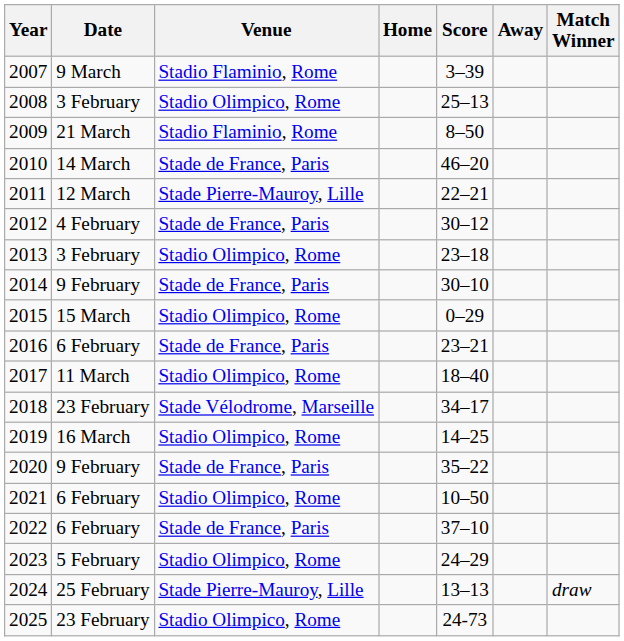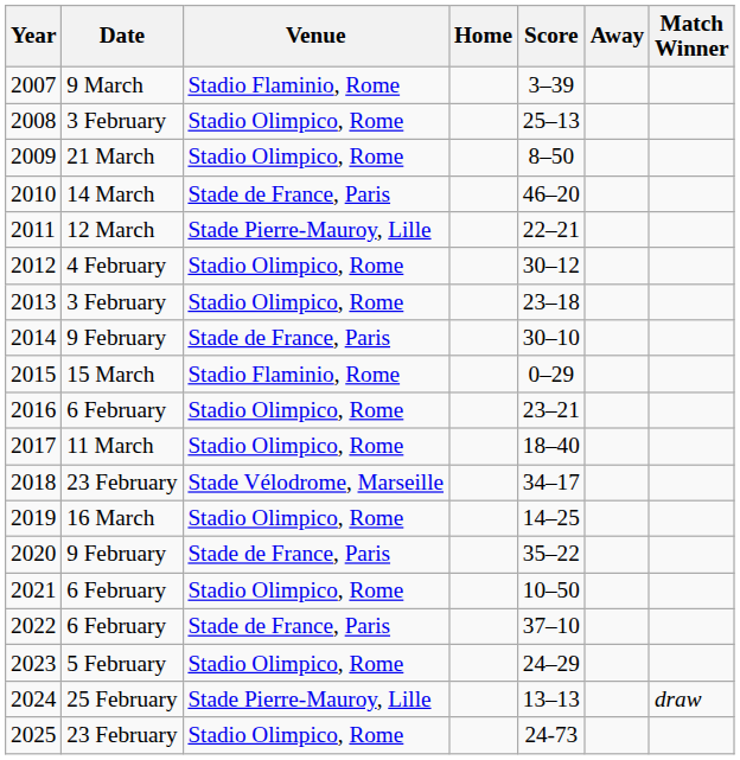 <table class="wikitable">
 <tr>
 <th>Year</th>
 <th>Date</th>
 <th>Venue</th>
 <th>Home</th>
 <th>Score</th>
 <th>Away</th>
 <th>Match<br>Winner</th>
 </tr>
 <tr>
 <td>2007</td>
 <td>9 March</td>
 <td><a href='#'>Stadio Flaminio</a>, <a href='#'>Rome</a></td>
 <td align="right"></td>
 <td align="center">3–39</td>
 <td></td>
 <td></td>
 </tr>
 <tr>
 <td>2008</td>
 <td>3 February</td>
 <td><a href='#'>Stadio Olimpico</a>, <a href='#'>Rome</a></td>
 <td align="right"></td>
 <td align="center">25–13</td>
 <td></td>
 <td></td>
 </tr>
 <tr>
 <td>2009</td>
 <td>21 March</td>
-<td><a href='#'>Stadio Flaminio</a>, <a href='#'>Rome</a></td>
+<td><a href='#'>Stadio Olimpico</a>, <a href='#'>Rome</a></td>
 <td align="right"></td>
 <td align="center">8–50</td>
 <td></td>
 <td></td>
 </tr>
 <tr>
 <td>2010</td>
 <td>14 March</td>
 <td><a href='#'>Stade de France</a>, <a href='#'>Paris</a></td>
 <td align="right"></td>
 <td align="center">46–20</td>
 <td></td>
 <td></td>
 </tr>
 <tr>
 <td>2011</td>
 <td>12 March</td>
 <td><a href='#'>Stade Pierre-Mauroy</a>, <a href='#'>Lille</a></td>
 <td align="right"></td>
 <td align="center">22–21</td>
 <td></td>
 <td></td>
 </tr>
 <tr>
 <td>2012</td>
 <td>4 February</td>
-<td><a href='#'>Stade de France</a>, <a href='#'>Paris</a></td>
+<td><a href='#'>Stadio Olimpico</a>, <a href='#'>Rome</a></td>
 <td align="right"></td>
 <td align="center">30–12</td>
 <td></td>
 <td></td>
 </tr>
 <tr>
 <td>2013</td>
 <td>3 February</td>
 <td><a href='#'>Stadio Olimpico</a>, <a href='#'>Rome</a></td>
 <td align="right"></td>
 <td align="center">23–18</td>
 <td></td>
 <td></td>
 </tr>
 <tr>
 <td>2014</td>
 <td>9 February</td>
 <td><a href='#'>Stade de France</a>, <a href='#'>Paris</a></td>
 <td align="right"></td>
 <td align="center">30–10</td>
 <td></td>
 <td></td>
 </tr>
 <tr>
 <td>2015</td>
 <td>15 March</td>
-<td><a href='#'>Stadio Olimpico</a>, <a href='#'>Rome</a></td>
+<td><a href='#'>Stadio Flaminio</a>, <a href='#'>Rome</a></td>
 <td align="right"></td>
 <td align="center">0–29</td>
 <td></td>
 <td></td>
 </tr>
 <tr>
 <td>2016</td>
 <td>6 February</td>
-<td><a href='#'>Stade de France</a>, <a href='#'>Paris</a></td>
+<td><a href='#'>Stadio Olimpico</a>, <a href='#'>Rome</a></td>
 <td align="right"></td>
 <td align="center">23–21</td>
 <td></td>
 <td></td>
 </tr>
 <tr>
 <td>2017</td>
 <td>11 March</td>
 <td><a href='#'>Stadio Olimpico</a>, <a href='#'>Rome</a></td>
 <td align="right"></td>
 <td align="center">18–40</td>
 <td></td>
 <td></td>
 </tr>
 <tr>
 <td>2018</td>
 <td>23 February</td>
 <td><a href='#'>Stade Vélodrome</a>, <a href='#'>Marseille</a></td>
 <td align="right"></td>
 <td align="center">34–17</td>
 <td></td>
 <td></td>
 </tr>
 <tr>
 <td>2019</td>
 <td>16 March</td>
 <td><a href='#'>Stadio Olimpico</a>, <a href='#'>Rome</a></td>
 <td align="right"></td>
 <td align="center">14–25</td>
 <td></td>
 <td></td>
 </tr>
 <tr>
 <td>2020</td>
 <td>9 February</td>
 <td><a href='#'>Stade de France</a>, <a href='#'>Paris</a></td>
 <td align="right"></td>
 <td align="center">35–22</td>
 <td></td>
 <td></td>
 </tr>
 <tr>
 <td>2021</td>
 <td>6 February</td>
 <td><a href='#'>Stadio Olimpico</a>, <a href='#'>Rome</a></td>
 <td align="right"></td>
 <td align="center">10–50</td>
 <td></td>
 <td></td>
 </tr>
 <tr>
 <td>2022</td>
 <td>6 February</td>
 <td><a href='#'>Stade de France</a>, <a href='#'>Paris</a></td>
 <td align="right"></td>
 <td align="center">37–10</td>
 <td></td>
 <td></td>
 </tr>
 <tr>
 <td>2023</td>
 <td>5 February</td>
 <td><a href='#'>Stadio Olimpico</a>, <a href='#'>Rome</a></td>
 <td align="right"></td>
 <td align="center">24–29</td>
 <td></td>
 <td></td>
 </tr>
 <tr>
 <td>2024</td>
 <td>25 February</td>
 <td><a href='#'>Stade Pierre-Mauroy</a>, <a href='#'>Lille</a></td>
 <td align="right"></td>
 <td align="center">13–13</td>
 <td></td>
 <td><em>draw</em></td>
 </tr>
 <tr>
 <td>2025</td>
 <td>23 February</td>
 <td><a href='#'>Stadio Olimpico</a>, <a href='#'>Rome</a></td>
 <td align="right"></td>
 <td align="center">24-73</td>
 <td></td>
 <td></td>
 </tr>
 </table>
